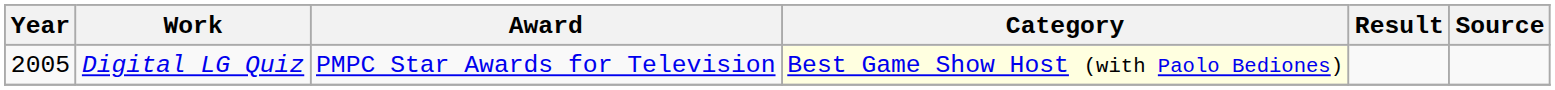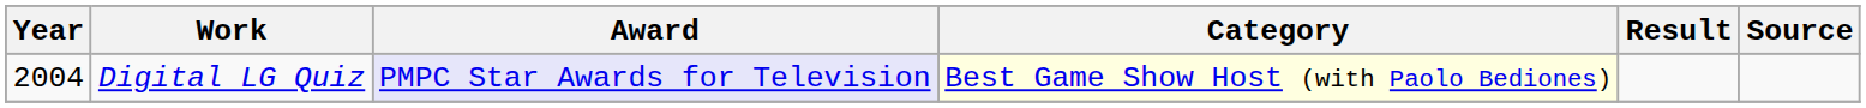 <table class="wikitable">
 <tr>
 <th>Year</th>
 <th>Work</th>
 <th>Award</th>
 <th>Category</th>
 <th>Result</th>
 <th>Source </th>
 </tr>
 <tr>
-<td>2005</td>
+<td>2004</td>
 <td><em><a href='#'>Digital LG Quiz</a></em></td>
-<td><a href='#'>PMPC Star Awards for Television</a></td>
+<td style="background: lavender;"><a href='#'>PMPC Star Awards for Television</a></td>
 <td style="background: lightyellow;"><a href='#'>Best Game Show Host</a> <small>(with <a href='#'>Paolo Bediones</a>)</small></td>
 <td></td>
 <td></td>
 </tr>
 <tr>
 </tr>
 </table>
